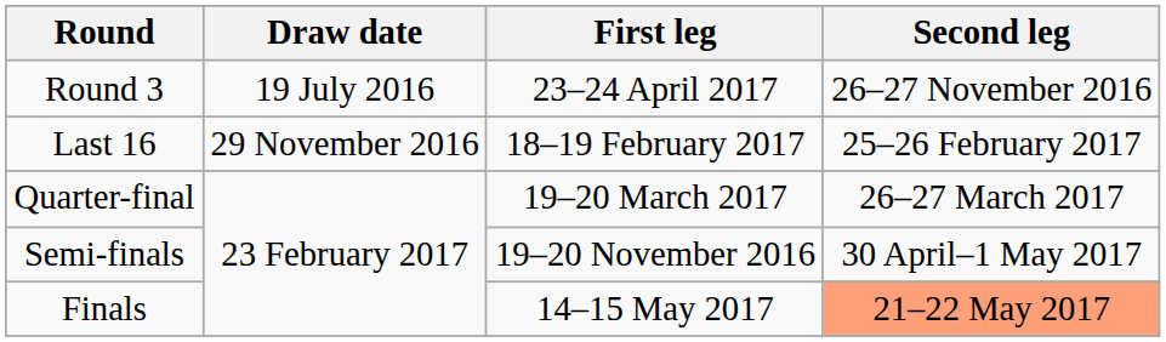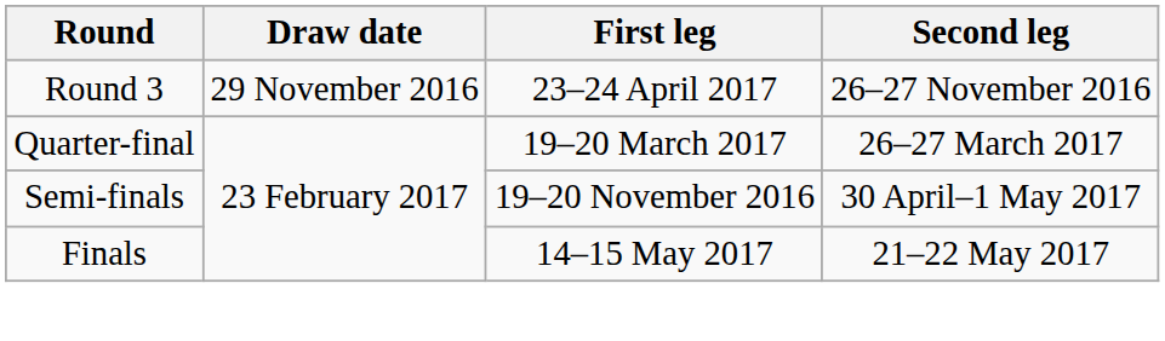 <table class="wikitable" style="text-align:center">
 <tr>
 <th>Round</th>
 <th>Draw date</th>
 <th>First leg</th>
 <th>Second leg</th>
 </tr>
 <tr>
 <td>Round 3</td>
-<td>19 July 2016</td>
+<td>29 November 2016</td>
 <td>23–24 April 2017</td>
 <td>26–27 November 2016</td>
-</tr>
-<tr>
-<td>Last 16</td>
-<td>29 November 2016</td>
-<td>18–19 February 2017</td>
-<td>25–26 February 2017</td>
 </tr>
 <tr>
 <td>Quarter-final</td>
 <td rowspan="3">23 February 2017</td>
 <td>19–20 March 2017</td>
 <td>26–27 March 2017</td>
 </tr>
 <tr>
 <td>Semi-finals</td>
 <td>19–20 November 2016</td>
 <td>30 April–1 May 2017</td>
 </tr>
 <tr>
 <td>Finals</td>
 <td>14–15 May 2017</td>
-<td style="background: lightsalmon;">21–22 May 2017</td>
+<td>21–22 May 2017</td>
 </tr>
 </table>
